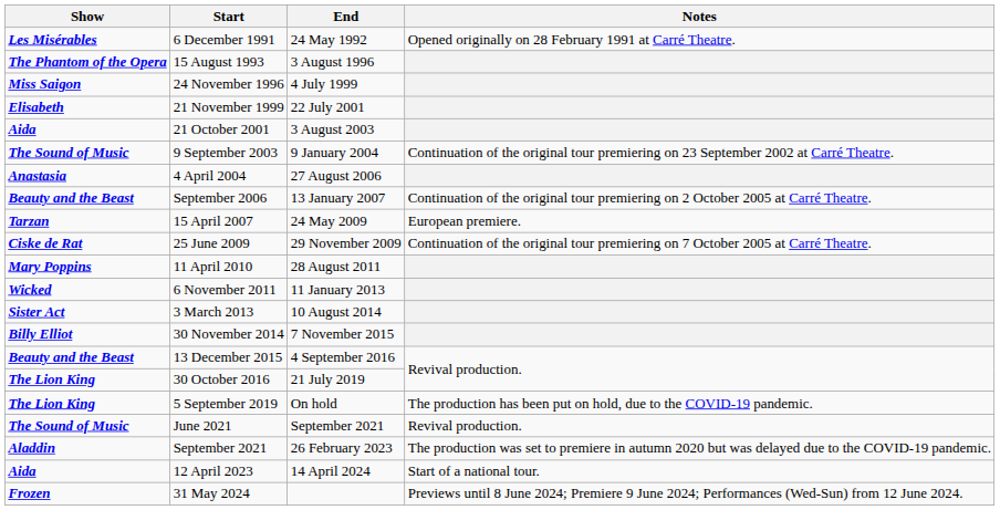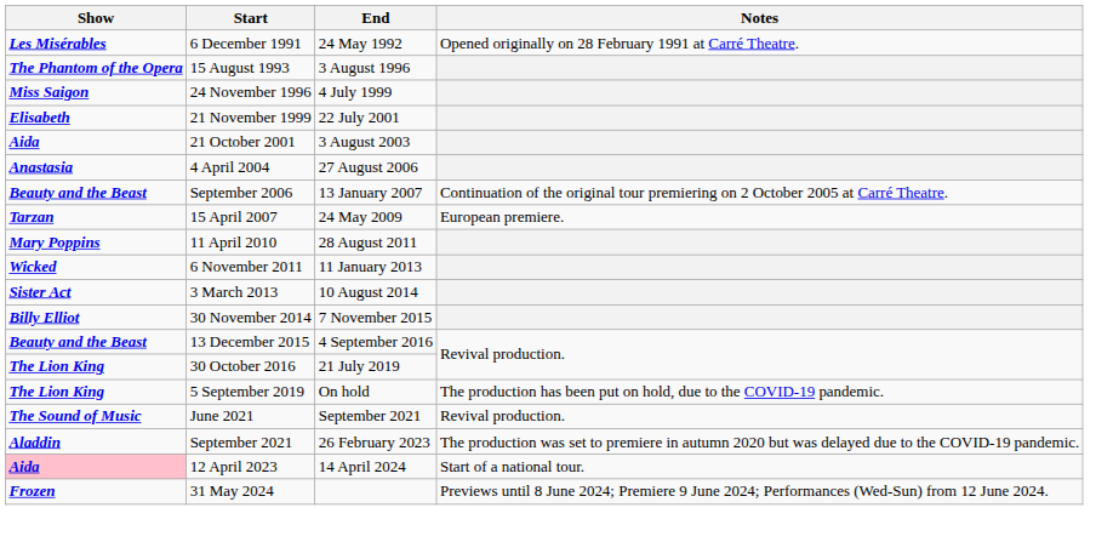 <table class="wikitable">
 <tr>
 <th>Show</th>
 <th>Start</th>
 <th>End</th>
 <th>Notes</th>
 </tr>
 <tr>
 <td><a href='#'><strong><em>Les Misérables</em></strong></a></td>
 <td>6 December 1991</td>
 <td>24 May 1992</td>
 <td>Opened originally on 28 February 1991 at <a href='#'>Carré Theatre</a>.</td>
 </tr>
 <tr>
 <td><a href='#'><strong><em>The Phantom of the Opera</em></strong></a></td>
 <td>15 August 1993</td>
 <td>3 August 1996</td>
 <th></th>
 </tr>
 <tr>
 <td><strong><em><a href='#'>Miss Saigon</a></em></strong></td>
 <td>24 November 1996</td>
 <td>4 July 1999</td>
 <th></th>
 </tr>
 <tr>
 <td><a href='#'><strong><em>Elisabeth</em></strong></a></td>
 <td>21 November 1999</td>
 <td>22 July 2001</td>
 <th></th>
 </tr>
 <tr>
 <td><a href='#'><strong><em>Aida</em></strong></a></td>
 <td>21 October 2001</td>
 <td>3 August 2003</td>
 <th></th>
 </tr>
 <tr>
-<td><strong><em><a href='#'>The Sound of Music</a></em></strong></td>
-<td>9 September 2003</td>
-<td>9 January 2004</td>
-<td>Continuation of the original tour premiering on 23 September 2002 at <a href='#'>Carré Theatre</a>.</td>
-</tr>
-<tr>
 <td><a href='#'><strong><em>Anastasia</em></strong></a></td>
 <td>4 April 2004</td>
 <td>27 August 2006</td>
 <th></th>
 </tr>
 <tr>
 <td><a href='#'><strong><em>Beauty and the Beast</em></strong></a></td>
 <td>September 2006</td>
 <td>13 January 2007</td>
 <td>Continuation of the original tour premiering on 2 October 2005 at <a href='#'>Carré Theatre</a>.</td>
 </tr>
 <tr>
 <td><a href='#'><strong><em>Tarzan</em></strong></a></td>
 <td>15 April 2007</td>
 <td>24 May 2009</td>
 <td>European premiere.</td>
-</tr>
-<tr>
-<td><a href='#'><strong><em>Ciske de Rat</em></strong></a></td>
-<td>25 June 2009</td>
-<td>29 November 2009</td>
-<td>Continuation of the original tour premiering on 7 October 2005 at <a href='#'>Carré Theatre</a>.</td>
 </tr>
 <tr>
 <td><a href='#'><strong><em>Mary Poppins</em></strong></a></td>
 <td>11 April 2010</td>
 <td>28 August 2011</td>
 <th></th>
 </tr>
 <tr>
 <td><a href='#'><strong><em>Wicked</em></strong></a></td>
 <td>6 November 2011</td>
 <td>11 January 2013</td>
 <th></th>
 </tr>
 <tr>
 <td><a href='#'><strong><em>Sister Act</em></strong></a></td>
 <td>3 March 2013</td>
 <td>10 August 2014</td>
 <th></th>
 </tr>
 <tr>
 <td><a href='#'><strong><em>Billy Elliot</em></strong></a></td>
 <td>30 November 2014</td>
 <td>7 November 2015</td>
 <th></th>
 </tr>
 <tr>
 <td><a href='#'><strong><em>Beauty and the Beast</em></strong></a></td>
 <td>13 December 2015</td>
 <td>4 September 2016</td>
 <td rowspan="2">Revival production.</td>
 </tr>
 <tr>
 <td><a href='#'><strong><em>The Lion King</em></strong></a></td>
 <td>30 October 2016</td>
 <td>21 July 2019</td>
 </tr>
 <tr>
 <td><a href='#'><strong><em>The Lion King</em></strong></a></td>
 <td>5 September 2019</td>
 <td>On hold</td>
 <td>The production has been put on hold, due to the <a href='#'>COVID-19</a> pandemic.</td>
 </tr>
 <tr>
 <td><strong><em><a href='#'>The Sound of Music</a></em></strong></td>
 <td>June 2021</td>
 <td>September 2021</td>
 <td>Revival production.</td>
 </tr>
 <tr>
 <td><a href='#'><strong><em>Aladdin</em></strong></a></td>
 <td>September 2021</td>
 <td>26 February 2023</td>
 <td>The production was set to premiere in autumn 2020 but was delayed due to the COVID-19 pandemic.</td>
 </tr>
 <tr>
-<td><a href='#'><strong><em>Aida</em></strong></a></td>
+<td style="background: pink;"><a href='#'><strong><em>Aida</em></strong></a></td>
 <td>12 April 2023</td>
 <td>14 April 2024</td>
 <td>Start of a national tour.</td>
 </tr>
 <tr>
 <td><a href='#'><strong><em>Frozen</em></strong></a></td>
 <td>31 May 2024</td>
 <td></td>
 <td>Previews until 8 June 2024; Premiere 9 June 2024; Performances (Wed-Sun) from 12 June 2024.</td>
 </tr>
 </table>
